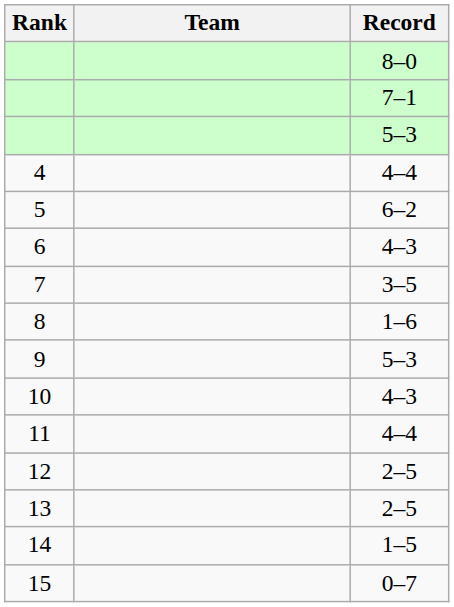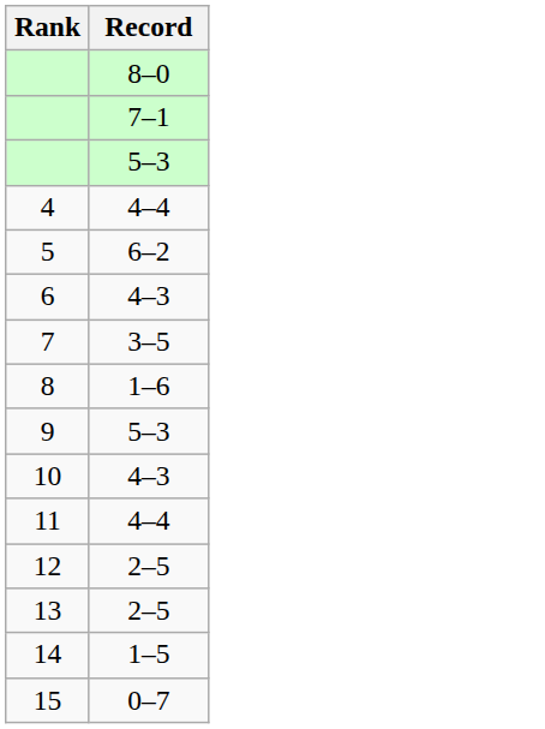 <table class="wikitable" style="text-align: center;">
 <tr>
 <th width=40>Rank</th>
-<th width=180>Team</th>
 <th width=60>Record</th>
 </tr>
 <tr bgcolor="#ccffcc">
 <td></td>
-<td align="left"></td>
 <td>8–0</td>
 </tr>
 <tr bgcolor="#ccffcc">
 <td></td>
-<td align="left"></td>
 <td>7–1</td>
 </tr>
 <tr bgcolor="#ccffcc">
 <td></td>
-<td align="left"></td>
 <td>5–3</td>
 </tr>
 <tr>
 <td>4</td>
-<td align="left"></td>
 <td>4–4</td>
 </tr>
 <tr>
 <td>5</td>
-<td align="left"></td>
 <td>6–2</td>
 </tr>
 <tr>
 <td>6</td>
-<td align="left"></td>
 <td>4–3</td>
 </tr>
 <tr>
 <td>7</td>
-<td align="left"></td>
 <td>3–5</td>
 </tr>
 <tr>
 <td>8</td>
-<td align="left"></td>
 <td>1–6</td>
 </tr>
 <tr>
 <td>9</td>
-<td align="left"></td>
 <td>5–3</td>
 </tr>
 <tr>
 <td>10</td>
-<td align="left"></td>
 <td>4–3</td>
 </tr>
 <tr>
 <td>11</td>
-<td align="left"></td>
 <td>4–4</td>
 </tr>
 <tr>
 <td>12</td>
-<td align="left"></td>
 <td>2–5</td>
 </tr>
 <tr>
 <td>13</td>
-<td align="left"></td>
 <td>2–5</td>
 </tr>
 <tr>
 <td>14</td>
-<td align="left"></td>
 <td>1–5</td>
 </tr>
 <tr>
 <td>15</td>
-<td align="left"></td>
 <td>0–7</td>
 </tr>
 </table>
